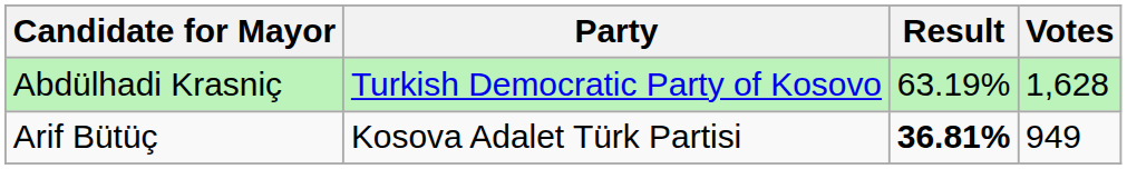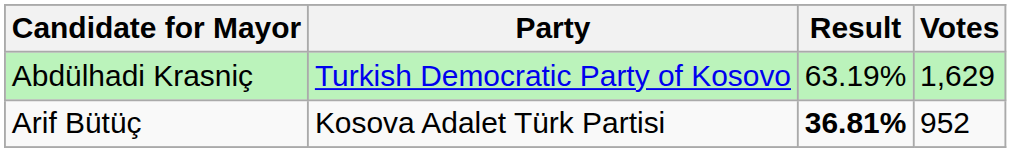 <table class=wikitable>
 <tr>
 <th>Candidate for Mayor</th>
 <th>Party</th>
 <th>Result</th>
 <th>Votes</th>
 </tr>
 <tr>
 <td style="background:#BBF3BB;">Abdülhadi Krasniç</td>
 <td style="background:#BBF3BB;"><a href='#'>Turkish Democratic Party of Kosovo</a></td>
 <td style="background:#BBF3BB;">63.19%</td>
-<td style="background:#BBF3BB;">1,628</td>
+<td style="background:#BBF3BB;">1,629</td>
 </tr>
 <tr>
 <td>Arif Bütüç</td>
 <td>Kosova Adalet Türk Partisi</td>
 <td><strong>36.81%</strong></td>
-<td>949</td>
+<td>952</td>
 </tr>
 </table>
